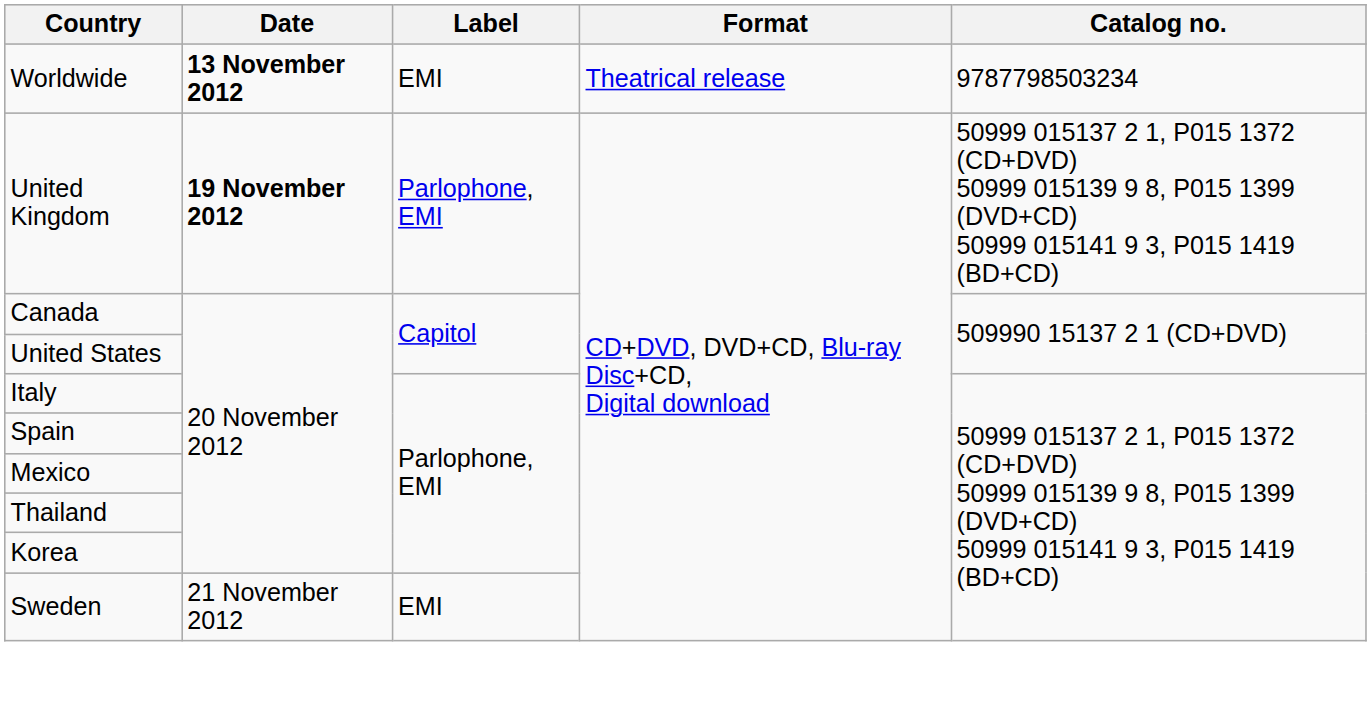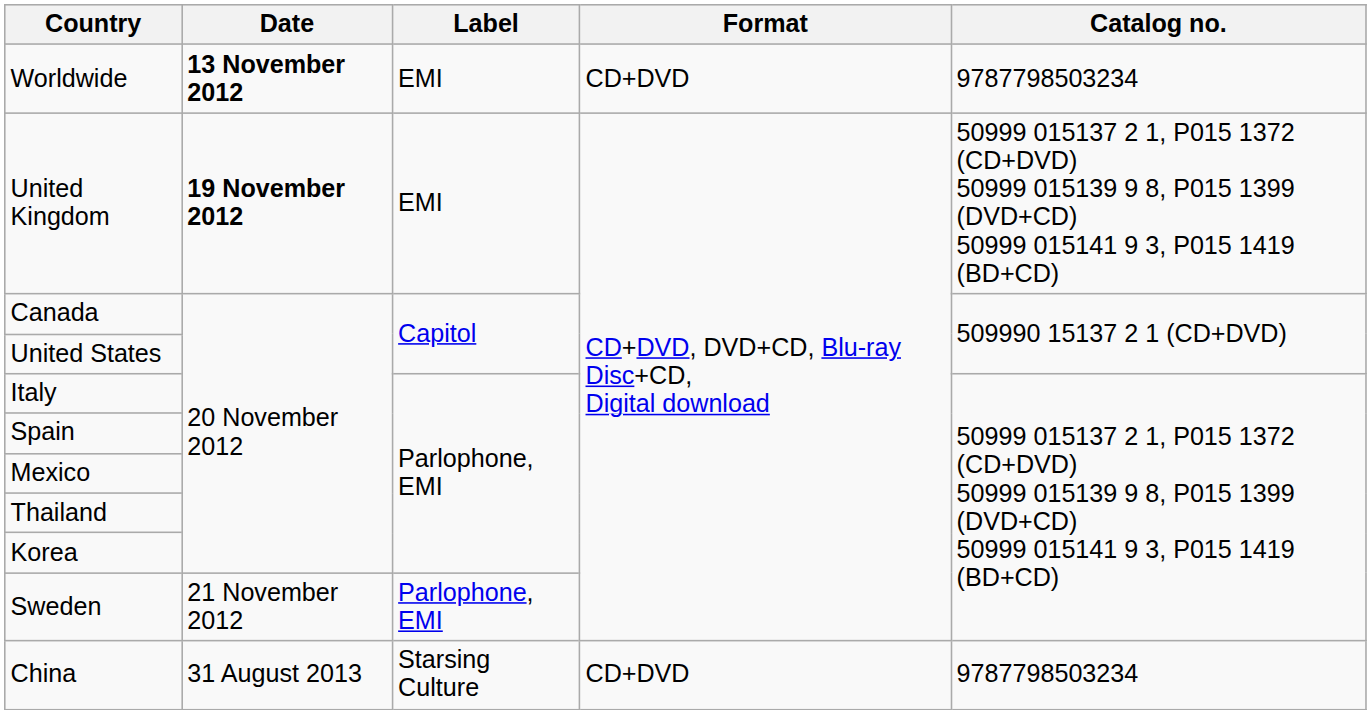 <table class="wikitable plainrowheaders">
 <tr>
 <th scope="col">Country</th>
 <th scope="col">Date</th>
 <th scope="col">Label</th>
 <th scope="col">Format</th>
 <th scope="col">Catalog no.</th>
 </tr>
 <tr>
 <td>Worldwide</td>
 <td><strong>13 November 2012</strong></td>
 <td>EMI</td>
-<td><a href='#'>Theatrical release</a></td>
+<td>CD+DVD</td>
 <td>9787798503234</td>
 </tr>
 <tr>
 <td>United Kingdom</td>
 <td><strong>19 November 2012</strong></td>
-<td><a href='#'>Parlophone</a>, <a href='#'>EMI</a></td>
+<td>EMI</td>
 <td rowspan="9"><a href='#'>CD</a>+<a href='#'>DVD</a>, DVD+CD, <a href='#'>Blu-ray Disc</a>+CD,<br> <a href='#'>Digital download</a></td>
 <td>50999 015137 2 1, P015 1372 (CD+DVD)<br>50999 015139 9 8, P015 1399 (DVD+CD)<br>50999 015141 9 3, P015 1419 (BD+CD)</td>
 </tr>
 <tr>
 <td>Canada</td>
 <td rowspan="7">20 November 2012</td>
 <td rowspan="2"><a href='#'>Capitol</a></td>
 <td rowspan="2">509990 15137 2 1 (CD+DVD)</td>
 </tr>
 <tr>
 <td>United States</td>
 </tr>
 <tr>
 <td>Italy</td>
 <td rowspan="5">Parlophone, EMI</td>
 <td rowspan="6">50999 015137 2 1, P015 1372 (CD+DVD)<br>50999 015139 9 8, P015 1399 (DVD+CD)<br>50999 015141 9 3, P015 1419 (BD+CD)</td>
 </tr>
 <tr>
 <td>Spain</td>
 </tr>
 <tr>
 <td>Mexico</td>
 </tr>
 <tr>
 <td>Thailand</td>
 </tr>
 <tr>
 <td>Korea</td>
 </tr>
 <tr>
 <td>Sweden</td>
 <td>21 November 2012</td>
-<td>EMI</td>
+<td><a href='#'>Parlophone</a>, <a href='#'>EMI</a></td>
+</tr>
+<tr>
+<td>China</td>
+<td>31 August 2013</td>
+<td>Starsing Culture</td>
+<td>CD+DVD</td>
+<td>9787798503234</td>
 </tr>
 </table>
